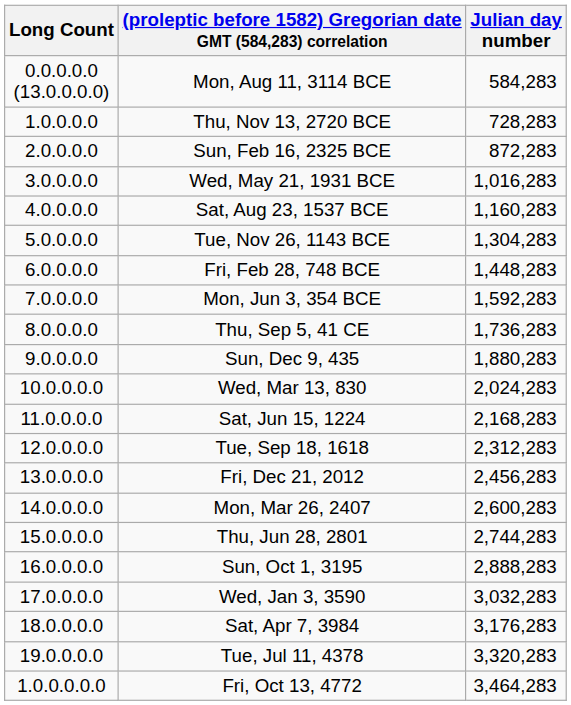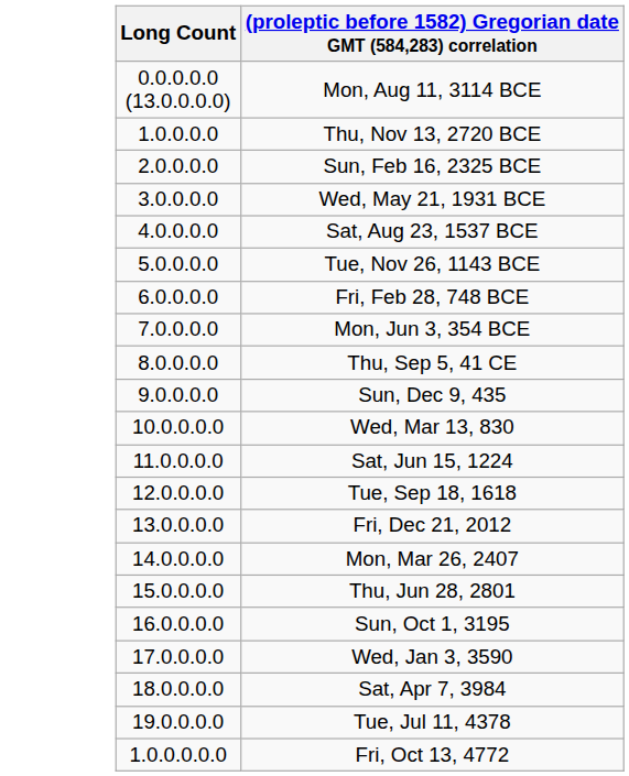 <table class="wikitable" align=right style="margin-right: 1.5em">
 <tr>
 <th>Long Count</th>
 <th><a href='#'>(proleptic before 1582) Gregorian date</a><br> <small>GMT (584,283) correlation</small></th>
-<th><a href='#'>Julian day</a> <br> number</th>
 </tr>
 <tr>
 <td align="center">0.0.0.0.0<br>(13.0.0.0.0)</td>
 <td align="center">Mon, Aug 11, 3114 BCE</td>
-<td align="right">584,283 </td>
 </tr>
 <tr>
 <td align="center">1.0.0.0.0</td>
 <td align="center">Thu, Nov 13, 2720 BCE</td>
-<td align="right">728,283 </td>
 </tr>
 <tr>
 <td align="center">2.0.0.0.0</td>
 <td align="center">Sun, Feb 16, 2325 BCE</td>
-<td align="right">872,283 </td>
 </tr>
 <tr>
 <td align="center">3.0.0.0.0</td>
 <td align="center">Wed, May 21, 1931 BCE</td>
-<td align="right">1,016,283 </td>
 </tr>
 <tr>
 <td align="center">4.0.0.0.0</td>
 <td align="center">Sat, Aug 23, 1537 BCE</td>
-<td align="right">1,160,283 </td>
 </tr>
 <tr>
 <td align="center">5.0.0.0.0</td>
 <td align="center">Tue, Nov 26, 1143 BCE</td>
-<td align="right">1,304,283 </td>
 </tr>
 <tr>
 <td align="center">6.0.0.0.0</td>
 <td align="center">Fri, Feb 28,  748 BCE</td>
-<td align="right">1,448,283 </td>
 </tr>
 <tr>
 <td align="center">7.0.0.0.0</td>
 <td align="center">Mon, Jun 3,   354 BCE</td>
-<td align="right">1,592,283 </td>
 </tr>
 <tr>
 <td align="center">8.0.0.0.0</td>
 <td align="center">Thu, Sep 5,    41 CE</td>
-<td align="right">1,736,283 </td>
 </tr>
 <tr>
 <td align="center">9.0.0.0.0</td>
 <td align="center">Sun, Dec 9,   435</td>
-<td align="right">1,880,283 </td>
 </tr>
 <tr>
 <td align="center">10.0.0.0.0</td>
 <td align="center">Wed, Mar 13,  830</td>
-<td align="right">2,024,283 </td>
 </tr>
 <tr>
 <td align="center">11.0.0.0.0</td>
 <td align="center">Sat, Jun 15, 1224</td>
-<td align="right">2,168,283 </td>
 </tr>
 <tr>
 <td align="center">12.0.0.0.0</td>
 <td align="center">Tue, Sep 18, 1618</td>
-<td align="right">2,312,283 </td>
 </tr>
 <tr>
 <td align="center">13.0.0.0.0</td>
 <td align="center">Fri, Dec 21, 2012</td>
-<td align="right">2,456,283 </td>
 </tr>
 <tr>
 <td align="center">14.0.0.0.0</td>
 <td align="center">Mon, Mar 26, 2407</td>
-<td align="right">2,600,283 </td>
 </tr>
 <tr>
 <td align="center">15.0.0.0.0</td>
 <td align="center">Thu, Jun 28, 2801</td>
-<td align="right">2,744,283 </td>
 </tr>
 <tr>
 <td align="center">16.0.0.0.0</td>
 <td align="center">Sun, Oct 1,  3195</td>
-<td align="right">2,888,283 </td>
 </tr>
 <tr>
 <td align="center">17.0.0.0.0</td>
 <td align="center">Wed, Jan 3,  3590</td>
-<td align="right">3,032,283 </td>
 </tr>
 <tr>
 <td align="center">18.0.0.0.0</td>
 <td align="center">Sat, Apr 7,  3984</td>
-<td align="right">3,176,283 </td>
 </tr>
 <tr>
 <td align="center">19.0.0.0.0</td>
 <td align="center">Tue, Jul 11, 4378</td>
-<td align="right">3,320,283 </td>
 </tr>
 <tr>
 <td align="center">1.0.0.0.0.0</td>
 <td align="center">Fri, Oct 13, 4772</td>
-<td align="right">3,464,283 </td>
 </tr>
 </table>
